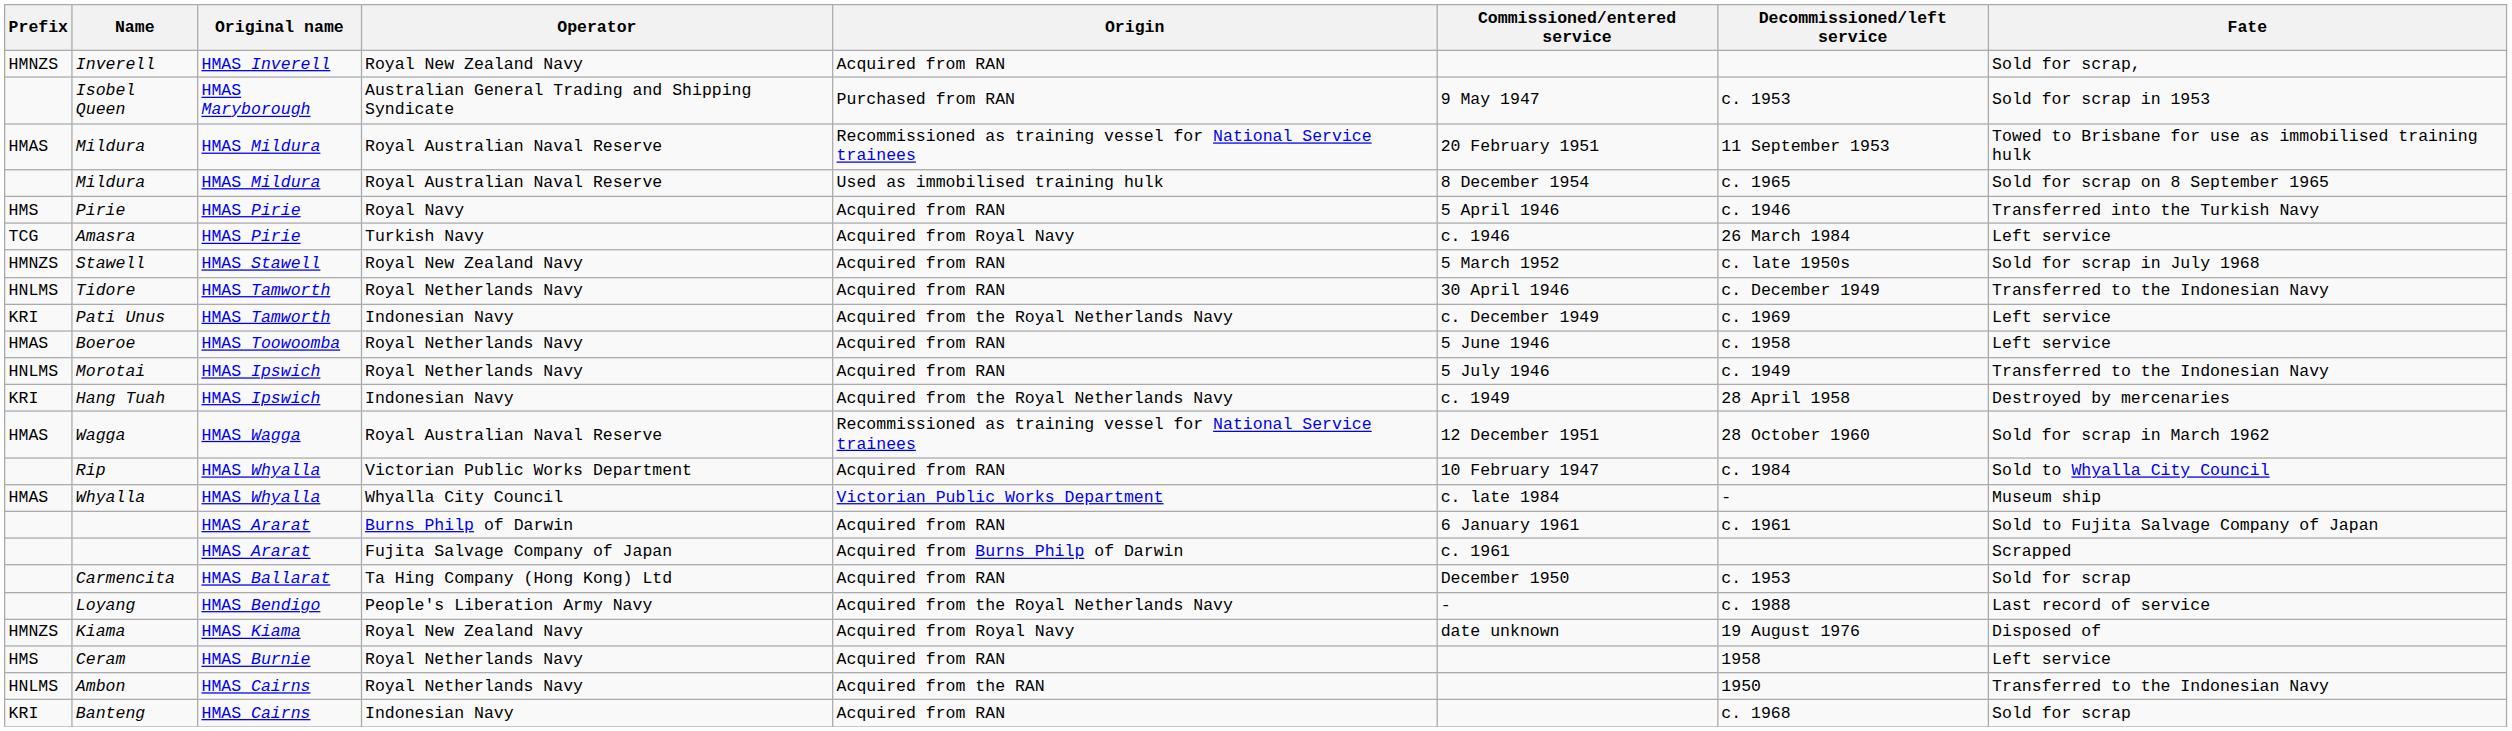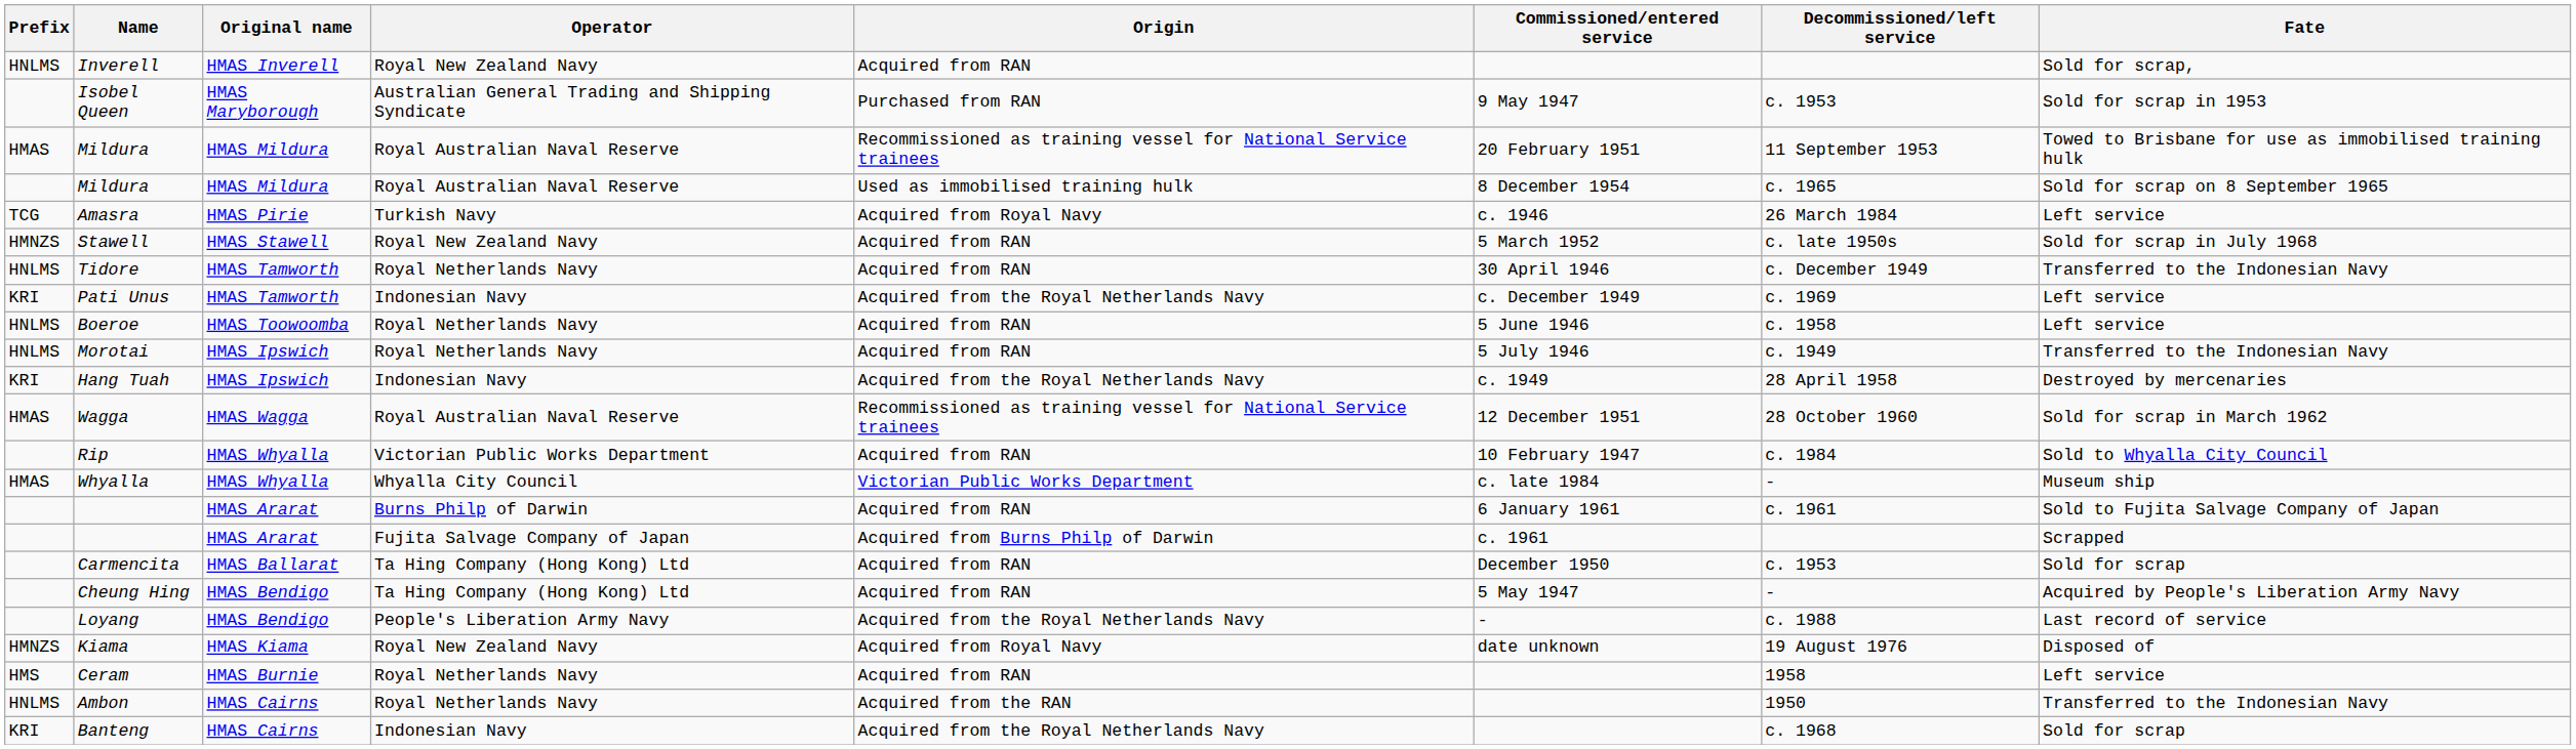 <table class="wikitable sortable">
 <tr>
 <th>Prefix</th>
 <th>Name</th>
 <th>Original name</th>
 <th>Operator</th>
 <th>Origin</th>
 <th>Commissioned/entered service</th>
 <th>Decommissioned/left service</th>
 <th>Fate</th>
 </tr>
 <tr>
-<td>HMNZS</td>
+<td>HNLMS</td>
 <td><em>Inverell</em></td>
 <td><a href='#'>HMAS <em>Inverell</em></a></td>
 <td>Royal New Zealand Navy</td>
 <td>Acquired from RAN</td>
 <td></td>
 <td></td>
 <td>Sold for scrap, </td>
 </tr>
 <tr>
 <td></td>
 <td><em>Isobel Queen</em></td>
 <td><a href='#'>HMAS <em>Maryborough</em></a></td>
 <td>Australian General Trading and Shipping Syndicate</td>
 <td>Purchased from RAN</td>
 <td>9 May 1947</td>
 <td>c. 1953</td>
 <td>Sold for scrap in 1953</td>
 </tr>
 <tr>
 <td>HMAS</td>
 <td><em>Mildura</em></td>
 <td><a href='#'>HMAS <em>Mildura</em></a></td>
 <td>Royal Australian Naval Reserve</td>
 <td>Recommissioned as training vessel for <a href='#'>National Service trainees</a></td>
 <td>20 February 1951</td>
 <td>11 September 1953</td>
 <td>Towed to Brisbane for use as immobilised training hulk</td>
 </tr>
 <tr>
 <td></td>
 <td><em>Mildura</em></td>
 <td><a href='#'>HMAS <em>Mildura</em></a></td>
 <td>Royal Australian Naval Reserve</td>
 <td>Used as immobilised training hulk</td>
 <td>8 December 1954</td>
 <td>c. 1965</td>
 <td>Sold for scrap on 8 September 1965</td>
-</tr>
-<tr>
-<td>HMS</td>
-<td><em>Pirie</em></td>
-<td><a href='#'>HMAS <em>Pirie</em></a></td>
-<td>Royal Navy</td>
-<td>Acquired from RAN</td>
-<td>5 April 1946</td>
-<td>c. 1946</td>
-<td>Transferred into the Turkish Navy</td>
 </tr>
 <tr>
 <td>TCG</td>
 <td><em>Amasra</em></td>
 <td><a href='#'>HMAS <em>Pirie</em></a></td>
 <td>Turkish Navy</td>
 <td>Acquired from Royal Navy</td>
 <td>c. 1946</td>
 <td>26 March 1984</td>
 <td>Left service</td>
 </tr>
 <tr>
 <td>HMNZS</td>
 <td><em>Stawell</em></td>
 <td><a href='#'>HMAS <em>Stawell</em></a></td>
 <td>Royal New Zealand Navy</td>
 <td>Acquired from RAN</td>
 <td>5 March 1952</td>
 <td>c. late 1950s</td>
 <td>Sold for scrap in July 1968</td>
 </tr>
 <tr>
 <td>HNLMS</td>
 <td><em>Tidore</em></td>
 <td><a href='#'>HMAS <em>Tamworth</em></a></td>
 <td>Royal Netherlands Navy</td>
 <td>Acquired from RAN</td>
 <td>30 April 1946</td>
 <td>c. December 1949</td>
 <td>Transferred to the Indonesian Navy</td>
 </tr>
 <tr>
 <td>KRI</td>
 <td><em>Pati Unus</em></td>
 <td><a href='#'>HMAS <em>Tamworth</em></a></td>
 <td>Indonesian Navy</td>
 <td>Acquired from the Royal Netherlands Navy</td>
 <td>c. December 1949</td>
 <td>c. 1969</td>
 <td>Left service</td>
 </tr>
 <tr>
-<td>HMAS</td>
+<td>HNLMS</td>
 <td><em>Boeroe</em></td>
 <td><a href='#'>HMAS <em>Toowoomba</em></a></td>
 <td>Royal Netherlands Navy</td>
 <td>Acquired from RAN</td>
 <td>5 June 1946</td>
 <td>c. 1958</td>
 <td>Left service</td>
 </tr>
 <tr>
 <td>HNLMS</td>
 <td><em>Morotai</em></td>
 <td><a href='#'>HMAS <em>Ipswich</em></a></td>
 <td>Royal Netherlands Navy</td>
 <td>Acquired from RAN</td>
 <td>5 July 1946</td>
 <td>c. 1949</td>
 <td>Transferred to the Indonesian Navy</td>
 </tr>
 <tr>
 <td>KRI</td>
 <td><em>Hang Tuah</em></td>
 <td><a href='#'>HMAS <em>Ipswich</em></a></td>
 <td>Indonesian Navy</td>
 <td>Acquired from the Royal Netherlands Navy</td>
 <td>c. 1949</td>
 <td>28 April 1958</td>
 <td>Destroyed by mercenaries</td>
 </tr>
 <tr>
 <td>HMAS</td>
 <td><em>Wagga</em></td>
 <td><a href='#'>HMAS <em>Wagga</em></a></td>
 <td>Royal Australian Naval Reserve</td>
 <td>Recommissioned as training vessel for <a href='#'>National Service trainees</a></td>
 <td>12 December 1951</td>
 <td>28 October 1960</td>
 <td>Sold for scrap in March 1962</td>
 </tr>
 <tr>
 <td></td>
 <td><em>Rip</em></td>
 <td><a href='#'>HMAS <em>Whyalla</em></a></td>
 <td>Victorian Public Works Department</td>
 <td>Acquired from RAN</td>
 <td>10 February 1947</td>
 <td>c. 1984</td>
 <td>Sold to <a href='#'>Whyalla City Council</a></td>
 </tr>
 <tr>
 <td>HMAS</td>
 <td><em>Whyalla</em></td>
 <td><a href='#'>HMAS <em>Whyalla</em></a></td>
 <td>Whyalla City Council</td>
 <td><a href='#'>Victorian Public Works Department</a></td>
 <td>c. late 1984</td>
 <td>-</td>
 <td>Museum ship</td>
 </tr>
 <tr>
 <td></td>
 <td></td>
 <td><a href='#'>HMAS <em>Ararat</em></a></td>
 <td><a href='#'>Burns Philp</a> of Darwin</td>
 <td>Acquired from RAN</td>
 <td>6 January 1961</td>
 <td>c. 1961</td>
 <td>Sold to Fujita Salvage Company of Japan</td>
 </tr>
 <tr>
 <td></td>
 <td></td>
 <td><a href='#'>HMAS <em>Ararat</em></a></td>
 <td>Fujita Salvage Company of Japan</td>
 <td>Acquired from <a href='#'>Burns Philp</a> of Darwin</td>
 <td>c. 1961</td>
 <td></td>
 <td>Scrapped</td>
 </tr>
 <tr>
 <td></td>
 <td><em>Carmencita</em></td>
 <td><a href='#'>HMAS <em>Ballarat</em></a></td>
 <td>Ta Hing Company (Hong Kong) Ltd</td>
 <td>Acquired from RAN</td>
 <td>December 1950</td>
 <td>c. 1953</td>
 <td>Sold for scrap</td>
 </tr>
 <tr>
 <td></td>
+<td><em>Cheung Hing</em></td>
+<td><a href='#'>HMAS <em>Bendigo</em></a></td>
+<td>Ta Hing Company (Hong Kong) Ltd</td>
+<td>Acquired from RAN</td>
+<td>5 May 1947</td>
+<td>-</td>
+<td>Acquired by People's Liberation Army Navy</td>
+</tr>
+<tr>
+<td></td>
 <td><em>Loyang</em></td>
 <td><a href='#'>HMAS <em>Bendigo</em></a></td>
 <td>People's Liberation Army Navy</td>
 <td>Acquired from the Royal Netherlands Navy</td>
 <td>-</td>
 <td>c. 1988</td>
 <td>Last record of service</td>
 </tr>
 <tr>
 <td>HMNZS</td>
 <td><em>Kiama</em></td>
 <td><a href='#'>HMAS <em>Kiama</em></a></td>
 <td>Royal New Zealand Navy</td>
 <td>Acquired from Royal Navy</td>
 <td>date unknown</td>
 <td>19 August 1976</td>
 <td>Disposed of</td>
 </tr>
 <tr>
 <td>HMS</td>
 <td><em>Ceram</em></td>
 <td><a href='#'>HMAS <em>Burnie</em></a></td>
 <td>Royal Netherlands Navy</td>
 <td>Acquired from RAN</td>
 <td></td>
 <td>1958</td>
 <td>Left service</td>
 </tr>
 <tr>
 <td>HNLMS</td>
 <td><em>Ambon</em></td>
 <td><a href='#'>HMAS <em>Cairns</em></a></td>
 <td>Royal Netherlands Navy</td>
 <td>Acquired from the RAN</td>
 <td></td>
 <td>1950</td>
 <td>Transferred to the Indonesian Navy</td>
 </tr>
 <tr>
 <td>KRI</td>
 <td><em>Banteng</em></td>
 <td><a href='#'>HMAS <em>Cairns</em></a></td>
 <td>Indonesian Navy</td>
-<td>Acquired from RAN</td>
+<td>Acquired from the Royal Netherlands Navy</td>
 <td></td>
 <td>c. 1968</td>
 <td>Sold for scrap</td>
 </tr>
 <tr>
 </tr>
 </table>
